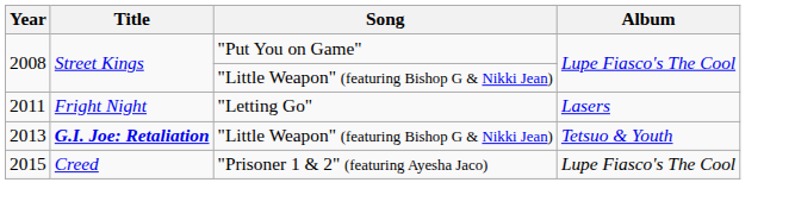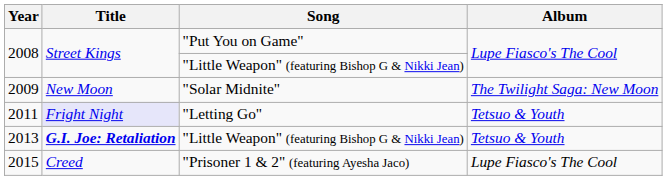 <table class="wikitable">
 <tr>
 <th>Year</th>
 <th>Title</th>
 <th>Song</th>
 <th>Album</th>
 </tr>
 <tr>
 <td rowspan="2">2008</td>
 <td rowspan="2"><em><a href='#'>Street Kings</a></em></td>
 <td>"Put You on Game"</td>
 <td rowspan="2"><em><a href='#'>Lupe Fiasco's The Cool</a></em></td>
 </tr>
 <tr>
 <td>"Little Weapon" <small>(featuring Bishop G & <a href='#'>Nikki Jean</a>)</small></td>
 </tr>
 <tr>
+<td>2009</td>
+<td><em><a href='#'>New Moon</a></em></td>
+<td>"Solar Midnite"</td>
+<td><em><a href='#'>The Twilight Saga: New Moon</a></em></td>
+</tr>
+<tr>
 <td>2011</td>
-<td><em><a href='#'>Fright Night</a></em></td>
+<td style="background: lavender;"><em><a href='#'>Fright Night</a></em></td>
 <td>"Letting Go"</td>
-<td><em><a href='#'>Lasers</a></em></td>
+<td><em><a href='#'>Tetsuo & Youth</a></em></td>
 </tr>
 <tr>
 <td>2013</td>
 <td><strong><em><a href='#'>G.I. Joe: Retaliation</a></em></strong></td>
 <td>"Little Weapon" <small>(featuring Bishop G & <a href='#'>Nikki Jean</a>)</small></td>
 <td><em><a href='#'>Tetsuo & Youth</a></em></td>
 </tr>
 <tr>
 <td>2015</td>
 <td><em><a href='#'>Creed</a></em></td>
 <td>"Prisoner 1 & 2" <small>(featuring Ayesha Jaco)</small></td>
 <td><em>Lupe Fiasco's The Cool</em></td>
 </tr>
 </table>
